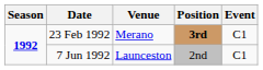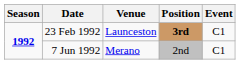 <table class="wikitable" style="text-align:center; font-size:95%;">
 <tr>
 <th>Season</th>
 <th>Date</th>
 <th>Venue</th>
 <th>Position</th>
 <th>Event</th>
 </tr>
 <tr>
 <td rowspan=2><strong><a href='#'>1992</a></strong></td>
 <td align=right>23 Feb 1992</td>
-<td align=left><a href='#'>Merano</a></td>
+<td align=left><a href='#'>Launceston</a></td>
 <td bgcolor=cc9966><strong>3rd</strong></td>
 <td>C1</td>
 </tr>
 <tr>
 <td align=right>7 Jun 1992</td>
-<td align=left><a href='#'>Launceston</a></td>
+<td align=left><a href='#'>Merano</a></td>
 <td bgcolor=silver>2nd</td>
 <td>C1</td>
 </tr>
 </table>
